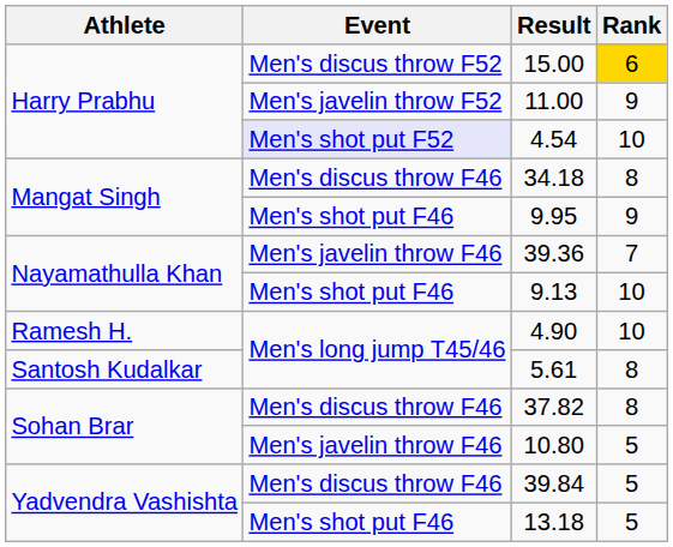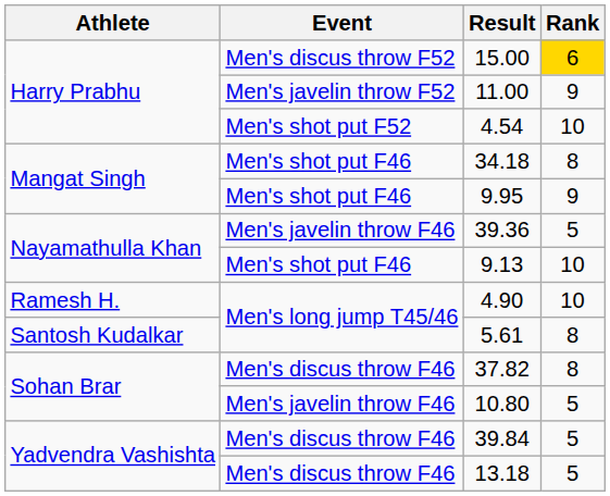 <table class=wikitable style="font-size:90%">
 <tr>
 <th>Athlete</th>
 <th>Event</th>
 <th>Result</th>
 <th>Rank</th>
 </tr>
 <tr>
 <td rowspan="3"><a href='#'>Harry Prabhu</a></td>
 <td><a href='#'>Men's discus throw F52</a></td>
 <td style="text-align:center;">15.00</td>
 <td style="background: gold; text-align:center;">6</td>
 </tr>
 <tr>
 <td><a href='#'>Men's javelin throw F52</a></td>
 <td style="text-align:center;">11.00</td>
 <td style="text-align:center;">9</td>
 </tr>
 <tr>
-<td style="background: lavender;"><a href='#'>Men's shot put F52</a></td>
+<td><a href='#'>Men's shot put F52</a></td>
 <td style="text-align:center;">4.54</td>
 <td style="text-align:center;">10</td>
 </tr>
 <tr>
 <td rowspan="2"><a href='#'>Mangat Singh</a></td>
-<td><a href='#'>Men's discus throw F46</a></td>
+<td><a href='#'>Men's shot put F46</a></td>
 <td style="text-align:center;">34.18</td>
 <td style="text-align:center;">8</td>
 </tr>
 <tr>
 <td><a href='#'>Men's shot put F46</a></td>
 <td style="text-align:center;">9.95</td>
 <td style="text-align:center;">9</td>
 </tr>
 <tr>
 <td rowspan="2"><a href='#'>Nayamathulla Khan</a></td>
 <td><a href='#'>Men's javelin throw F46</a></td>
 <td style="text-align:center;">39.36</td>
-<td style="text-align:center;">7</td>
+<td style="text-align:center;">5</td>
 </tr>
 <tr>
 <td><a href='#'>Men's shot put F46</a></td>
 <td style="text-align:center;">9.13</td>
 <td style="text-align:center;">10</td>
 </tr>
 <tr>
 <td><a href='#'>Ramesh H.</a></td>
 <td rowspan="2"><a href='#'>Men's long jump T45/46</a></td>
 <td style="text-align:center;">4.90</td>
 <td style="text-align:center;">10</td>
 </tr>
 <tr>
 <td><a href='#'>Santosh Kudalkar</a></td>
 <td style="text-align:center;">5.61</td>
 <td style="text-align:center;">8</td>
 </tr>
 <tr>
 <td rowspan="2"><a href='#'>Sohan Brar</a></td>
 <td><a href='#'>Men's discus throw F46</a></td>
 <td style="text-align:center;">37.82</td>
 <td style="text-align:center;">8</td>
 </tr>
 <tr>
 <td><a href='#'>Men's javelin throw F46</a></td>
 <td style="text-align:center;">10.80</td>
 <td style="text-align:center;">5</td>
 </tr>
 <tr>
 <td rowspan="2"><a href='#'>Yadvendra Vashishta</a></td>
 <td><a href='#'>Men's discus throw F46</a></td>
 <td style="text-align:center;">39.84</td>
 <td style="text-align:center;">5</td>
 </tr>
 <tr>
-<td><a href='#'>Men's shot put F46</a></td>
+<td><a href='#'>Men's discus throw F46</a></td>
 <td style="text-align:center;">13.18</td>
 <td style="text-align:center;">5</td>
 </tr>
 </table>
